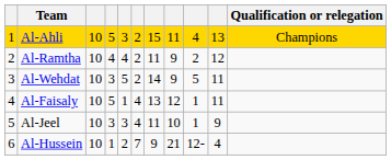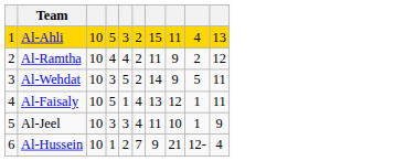 <table class="wikitable" style="text-align:center;">
 <tr>
 <th></th>
 <th>Team</th>
 <th></th>
 <th></th>
 <th></th>
 <th></th>
 <th></th>
 <th></th>
 <th></th>
 <th></th>
-<th>Qualification or relegation</th>
 </tr>
 <tr bgcolor=gold>
 <td>1</td>
 <td style="text-align:left;"><a href='#'>Al-Ahli</a></td>
 <td>10</td>
 <td>5</td>
 <td>3</td>
 <td>2</td>
 <td>15</td>
 <td>11</td>
 <td>4</td>
 <td>13</td>
-<td>Champions</td>
 </tr>
 <tr>
 <td>2</td>
 <td style="text-align:left;"><a href='#'>Al-Ramtha</a></td>
 <td>10</td>
 <td>4</td>
 <td>4</td>
 <td>2</td>
 <td>11</td>
 <td>9</td>
 <td>2</td>
 <td>12</td>
-<td></td>
 </tr>
 <tr>
 <td>3</td>
 <td style="text-align:left;"><a href='#'>Al-Wehdat</a></td>
 <td>10</td>
 <td>3</td>
 <td>5</td>
 <td>2</td>
 <td>14</td>
 <td>9</td>
 <td>5</td>
 <td>11</td>
-<td></td>
 </tr>
 <tr bgcolor=>
 <td>4</td>
 <td style="text-align:left;"><a href='#'>Al-Faisaly</a></td>
 <td>10</td>
 <td>5</td>
 <td>1</td>
 <td>4</td>
 <td>13</td>
 <td>12</td>
 <td>1</td>
 <td>11</td>
-<td></td>
 </tr>
 <tr>
 <td>5</td>
 <td style="text-align:left;">Al-Jeel</td>
 <td>10</td>
 <td>3</td>
 <td>3</td>
 <td>4</td>
 <td>11</td>
 <td>10</td>
 <td>1</td>
 <td>9</td>
-<td></td>
 </tr>
 <tr bgcolor=>
 <td>6</td>
 <td style="text-align:left;"><a href='#'>Al-Hussein</a></td>
 <td>10</td>
 <td>1</td>
 <td>2</td>
 <td>7</td>
 <td>9</td>
 <td>21</td>
 <td>12-</td>
 <td>4</td>
-<td></td>
 </tr>
 </table>
